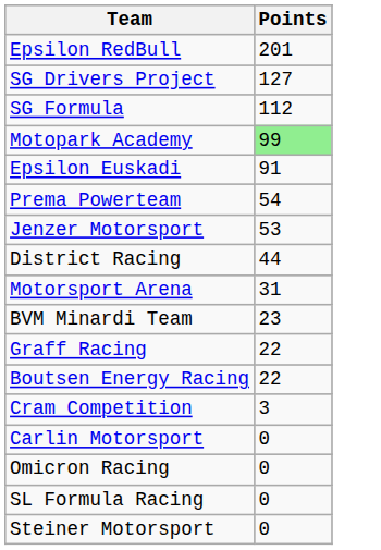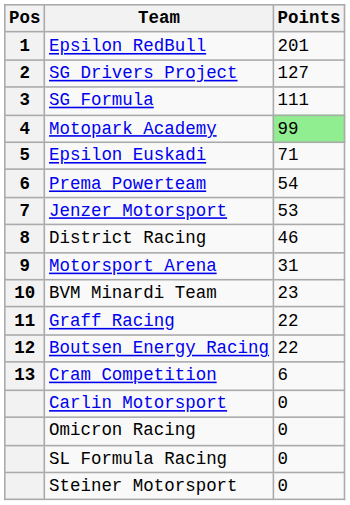 <table class="wikitable" style="font-size: 85%;">
 <tr>
+<th>Pos</th>
 <th>Team</th>
 <th>Points</th>
 </tr>
 <tr>
+<th>1</th>
 <td> <a href='#'>Epsilon RedBull</a></td>
 <td>201</td>
 </tr>
 <tr>
+<th>2</th>
 <td> <a href='#'>SG Drivers Project</a></td>
 <td>127</td>
 </tr>
 <tr>
+<th>3</th>
 <td> <a href='#'>SG Formula</a></td>
-<td>112</td>
+<td>111</td>
 </tr>
 <tr>
+<th>4</th>
 <td> <a href='#'>Motopark Academy</a></td>
 <td style="background: lightgreen;">99</td>
 </tr>
 <tr>
+<th>5</th>
 <td> <a href='#'>Epsilon Euskadi</a></td>
-<td>91</td>
+<td>71</td>
 </tr>
 <tr>
+<th>6</th>
 <td> <a href='#'>Prema Powerteam</a></td>
 <td>54</td>
 </tr>
 <tr>
+<th>7</th>
 <td> <a href='#'>Jenzer Motorsport</a></td>
 <td>53</td>
 </tr>
 <tr>
+<th>8</th>
 <td> District Racing</td>
-<td>44</td>
+<td>46</td>
 </tr>
 <tr>
+<th>9</th>
 <td> <a href='#'>Motorsport Arena</a></td>
 <td>31</td>
 </tr>
 <tr>
+<th>10</th>
 <td> BVM Minardi Team</td>
 <td>23</td>
 </tr>
 <tr>
+<th>11</th>
 <td> <a href='#'>Graff Racing</a></td>
 <td>22</td>
 </tr>
 <tr>
+<th>12</th>
 <td> <a href='#'>Boutsen Energy Racing</a></td>
 <td>22</td>
 </tr>
 <tr>
+<th>13</th>
 <td> <a href='#'>Cram Competition</a></td>
-<td>3</td>
+<td>6</td>
 </tr>
 <tr>
+<th></th>
 <td> <a href='#'>Carlin Motorsport</a></td>
 <td>0</td>
 </tr>
 <tr>
+<th></th>
 <td> Omicron Racing</td>
 <td>0</td>
 </tr>
 <tr>
+<th></th>
 <td> SL Formula Racing</td>
 <td>0</td>
 </tr>
 <tr>
+<th></th>
 <td> Steiner Motorsport</td>
 <td>0</td>
 </tr>
 </table>
